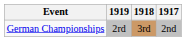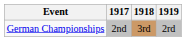 <table class="wikitable">
 <tr>
 <th>Event</th>
+<th>1917</th>
+<th>1918</th>
 <th>1919</th>
-<th>1918</th>
-<th>1917</th>
 </tr>
 <tr>
 <td><a href='#'>German Championships</a></td>
+<td align="center" bgcolor="silver">2nd</td>
+<td align="center" bgcolor="cc9966">3rd</td>
 <td align="center" bgcolor="silver">2rd</td>
-<td align="center" bgcolor="cc9966">3rd</td>
-<td align="center" bgcolor="silver">2nd</td>
 </tr>
 </table>
